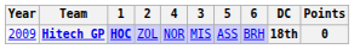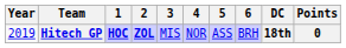 <table class="wikitable" style="text-align:center; font-size:90%">
 <tr>
 <th>Year</th>
 <th>Team</th>
 <th>1</th>
 <th>2</th>
+<th>3</th>
 <th>4</th>
-<th>3</th>
 <th>5</th>
 <th>6</th>
 <th>DC</th>
 <th>Points</th>
 </tr>
 <tr>
-<td><a href='#'>2009</a></td>
+<td><a href='#'>2019</a></td>
 <th><a href='#'>Hitech GP</a></th>
 <td style="background:#CFCFFF;"><strong><a href='#'>HOC</a><br></strong></td>
-<td style="background:#CFCFFF;"><a href='#'>ZOL</a><br></td>
+<td style="background:#CFCFFF;"><strong><a href='#'>ZOL</a><br></strong></td>
+<td style="background:#CFCFFF;"><a href='#'>MIS</a><br></td>
 <td style="background:#CFCFFF;"><a href='#'>NOR</a><br></td>
-<td style="background:#CFCFFF;"><a href='#'>MIS</a><br></td>
 <td style="background:#CFCFFF;"><a href='#'>ASS</a><br></td>
 <td style="background:#cfcfff;"><a href='#'>BRH</a><br></td>
 <th>18th</th>
 <th>0</th>
 </tr>
 </table>
